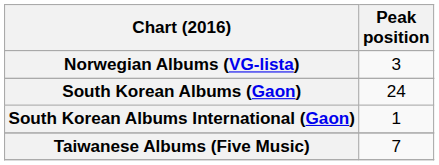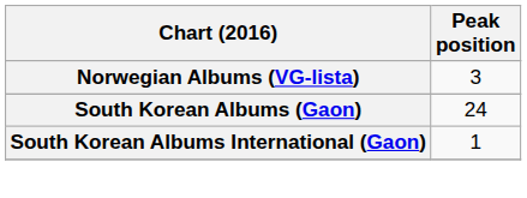 <table class="wikitable sortable plainrowheaders" style="text-align:center">
 <tr>
 <th scope="col">Chart (2016)</th>
 <th scope="col">Peak<br> position</th>
 </tr>
 <tr>
 </tr>
 <tr>
 </tr>
 <tr>
 </tr>
 <tr>
 </tr>
 <tr>
 </tr>
 <tr>
 </tr>
 <tr>
 </tr>
 <tr>
 </tr>
 <tr>
 </tr>
 <tr>
 </tr>
 <tr>
 </tr>
 <tr>
 </tr>
 <tr>
 </tr>
 <tr>
 </tr>
 <tr>
 </tr>
 <tr>
 </tr>
 <tr>
 </tr>
 <tr>
 </tr>
 <tr>
 <th scope="row">Norwegian Albums (<a href='#'>VG-lista</a>)</th>
 <td>3</td>
 </tr>
 <tr>
 </tr>
 <tr>
 </tr>
 <tr>
 <th scope="row">South Korean Albums (<a href='#'>Gaon</a>)</th>
 <td>24</td>
 </tr>
 <tr>
 <th scope="row">South Korean Albums International (<a href='#'>Gaon</a>)</th>
 <td>1</td>
 </tr>
 <tr>
 </tr>
 <tr>
 </tr>
 <tr>
 </tr>
 <tr>
 </tr>
 <tr>
-<th scope="row">Taiwanese Albums (Five Music)</th>
-<td>7</td>
-</tr>
-<tr>
 </tr>
 <tr>
 </tr>
 <tr>
 </tr>
 <tr>
 </tr>
 </table>
